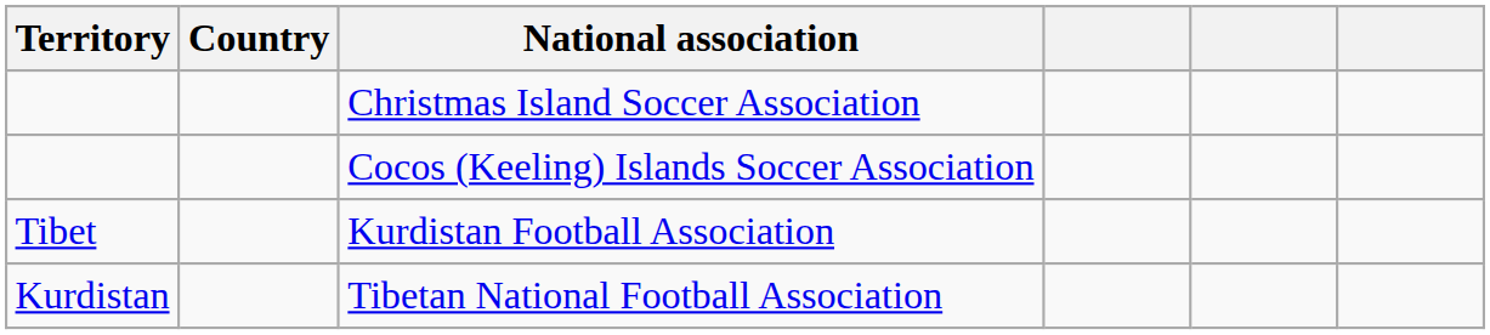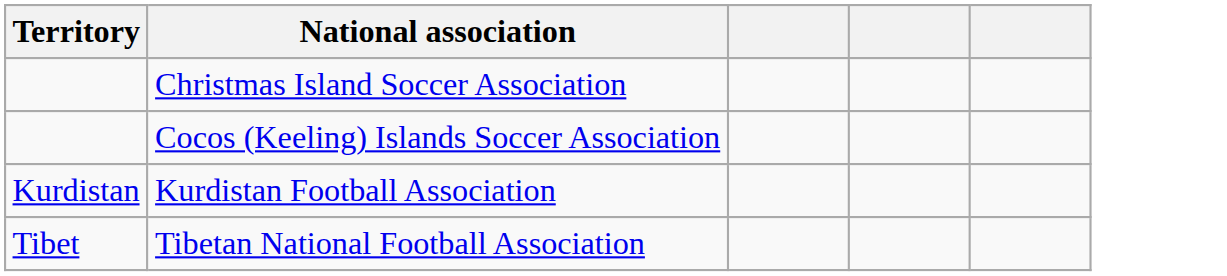 <table class="wikitable sortable" style="font-size: 95%;">
 <tr>
 <th scope="row">Territory</th>
-<th scope="row">Country</th>
 <th scope="row">National association</th>
 <th scope="row" width="50"></th>
 <th scope="row" width="50"></th>
 <th scope="row" width="50"></th>
 </tr>
 <tr>
-<td></td>
 <td></td>
 <td><a href='#'>Christmas Island Soccer Association</a></td>
 <td></td>
 <td></td>
 <td></td>
 </tr>
 <tr>
 <td></td>
-<td></td>
 <td><a href='#'>Cocos (Keeling) Islands Soccer Association</a></td>
 <td></td>
 <td></td>
 <td></td>
 </tr>
 <tr>
-<td> <a href='#'>Tibet</a></td>
-<td></td>
+<td> <a href='#'>Kurdistan</a></td>
 <td><a href='#'>Kurdistan Football Association</a></td>
 <td></td>
 <td></td>
 <td></td>
 </tr>
 <tr>
-<td> <a href='#'>Kurdistan</a></td>
-<td></td>
+<td> <a href='#'>Tibet</a></td>
 <td><a href='#'>Tibetan National Football Association</a></td>
 <td></td>
 <td></td>
 <td></td>
 </tr>
 </table>
